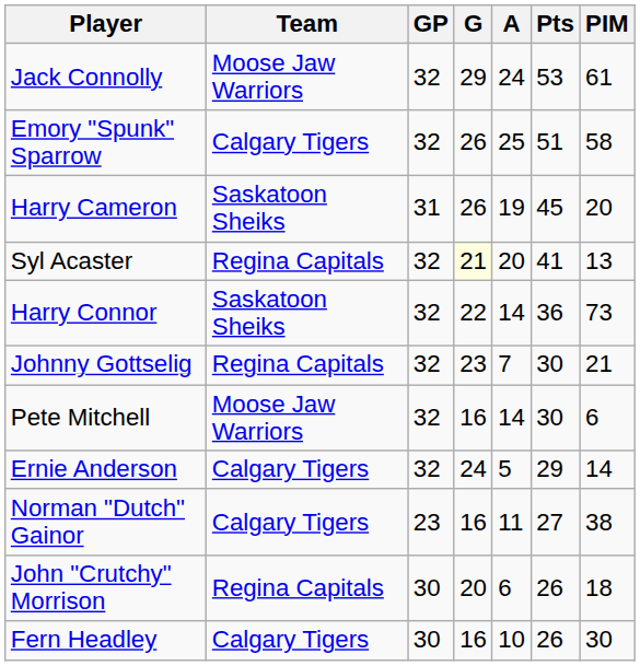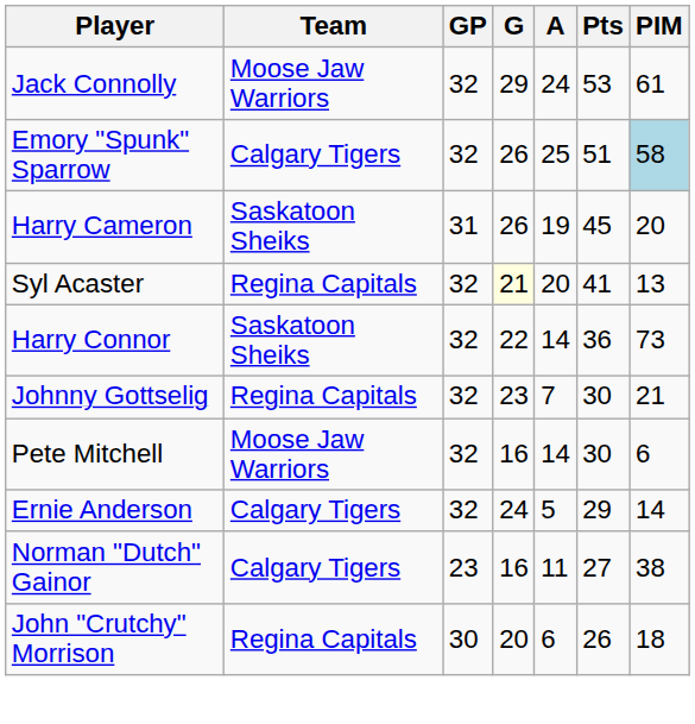 <table class="wikitable">
 <tr>
 <th bgcolor="#DDDDFF" width="125">Player</th>
 <th bgcolor="#DDDDFF" width="125">Team</th>
 <th bgcolor="#DDDDFF" width="5">GP</th>
 <th bgcolor="#DDDDFF" width="5">G</th>
 <th bgcolor="#DDDDFF" width="5">A</th>
 <th bgcolor="#DDDDFF" width="5">Pts</th>
 <th bgcolor="#DDDDFF" width="5">PIM</th>
 </tr>
 <tr>
 <td><a href='#'>Jack Connolly</a></td>
 <td><a href='#'>Moose Jaw Warriors</a></td>
 <td>32</td>
 <td>29</td>
 <td>24</td>
 <td>53</td>
 <td>61</td>
 </tr>
 <tr>
 <td><a href='#'>Emory "Spunk" Sparrow</a></td>
 <td><a href='#'>Calgary Tigers</a></td>
 <td>32</td>
 <td>26</td>
 <td>25</td>
 <td>51</td>
-<td>58</td>
+<td style="background: lightblue;">58</td>
 </tr>
 <tr>
 <td><a href='#'>Harry Cameron</a></td>
 <td><a href='#'>Saskatoon Sheiks</a></td>
 <td>31</td>
 <td>26</td>
 <td>19</td>
 <td>45</td>
 <td>20</td>
 </tr>
 <tr>
 <td>Syl Acaster</td>
 <td><a href='#'>Regina Capitals</a></td>
 <td>32</td>
 <td style="background: lightyellow;">21</td>
 <td>20</td>
 <td>41</td>
 <td>13</td>
 </tr>
 <tr>
 <td><a href='#'>Harry Connor</a></td>
 <td><a href='#'>Saskatoon Sheiks</a></td>
 <td>32</td>
 <td>22</td>
 <td>14</td>
 <td>36</td>
 <td>73</td>
 </tr>
 <tr>
 <td><a href='#'>Johnny Gottselig</a></td>
 <td><a href='#'>Regina Capitals</a></td>
 <td>32</td>
 <td>23</td>
 <td>7</td>
 <td>30</td>
 <td>21</td>
 </tr>
 <tr>
 <td>Pete Mitchell</td>
 <td><a href='#'>Moose Jaw Warriors</a></td>
 <td>32</td>
 <td>16</td>
 <td>14</td>
 <td>30</td>
 <td>6</td>
 </tr>
 <tr>
 <td><a href='#'>Ernie Anderson</a></td>
 <td><a href='#'>Calgary Tigers</a></td>
 <td>32</td>
 <td>24</td>
 <td>5</td>
 <td>29</td>
 <td>14</td>
 </tr>
 <tr>
 <td><a href='#'>Norman "Dutch" Gainor</a></td>
 <td><a href='#'>Calgary Tigers</a></td>
 <td>23</td>
 <td>16</td>
 <td>11</td>
 <td>27</td>
 <td>38</td>
 </tr>
 <tr>
 <td><a href='#'>John "Crutchy" Morrison</a></td>
 <td><a href='#'>Regina Capitals</a></td>
 <td>30</td>
 <td>20</td>
 <td>6</td>
 <td>26</td>
 <td>18</td>
 </tr>
-<tr>
-<td><a href='#'>Fern Headley</a></td>
-<td><a href='#'>Calgary Tigers</a></td>
-<td>30</td>
-<td>16</td>
-<td>10</td>
-<td>26</td>
-<td>30</td>
-</tr>
 </table>
